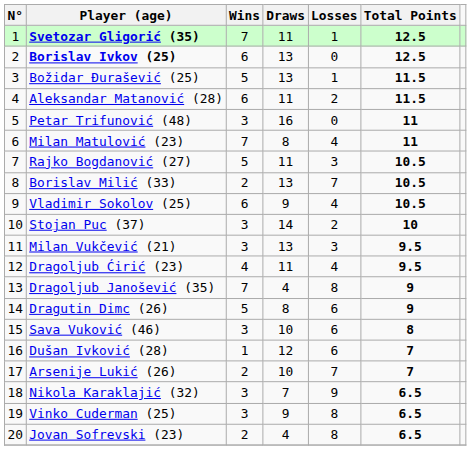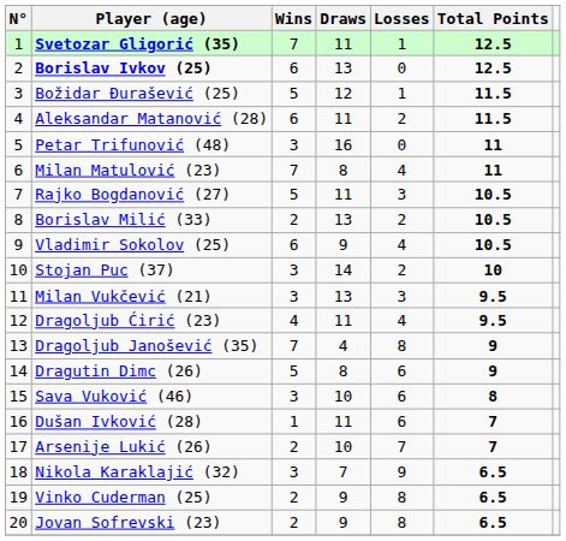 <table class="wikitable" border="1">
 <tr>
 <th>N°</th>
 <th>Player (age)</th>
 <th>Wins</th>
 <th>Draws</th>
 <th>Losses</th>
 <th>Total Points</th>
 </tr>
 <tr align=center style="background:#ccffcc;">
 <td>1</td>
 <td align=left> <strong><a href='#'>Svetozar Gligorić</a> (35)</strong></td>
 <td>7</td>
 <td>11</td>
 <td>1</td>
 <td><strong>12.5</strong></td>
 <td align=center></td>
 </tr>
 <tr align=center>
 <td>2</td>
 <td align=left> <strong><a href='#'>Borislav Ivkov</a> (25)</strong></td>
 <td>6</td>
 <td>13</td>
 <td>0</td>
 <td><strong>12.5</strong></td>
 <td align=center></td>
 </tr>
 <tr align=center>
 <td>3</td>
 <td align=left> <a href='#'>Božidar Đurašević</a> (25)</td>
 <td>5</td>
-<td>13</td>
+<td>12</td>
 <td>1</td>
 <td><strong>11.5</strong></td>
 <td align=center></td>
 </tr>
 <tr align=center>
 <td>4</td>
 <td align=left> <a href='#'>Aleksandar Matanović</a> (28)</td>
 <td>6</td>
 <td>11</td>
 <td>2</td>
 <td><strong>11.5</strong></td>
 <td align=center></td>
 </tr>
 <tr align=center>
 <td>5</td>
 <td align=left> <a href='#'>Petar Trifunović</a> (48)</td>
 <td>3</td>
 <td>16</td>
 <td>0</td>
 <td><strong>11</strong></td>
 <td align=center></td>
 </tr>
 <tr align=center>
 <td>6</td>
 <td align=left> <a href='#'>Milan Matulović</a> (23)</td>
 <td>7</td>
 <td>8</td>
 <td>4</td>
 <td><strong>11</strong></td>
 <td align=center></td>
 </tr>
 <tr align=center>
 <td>7</td>
 <td align=left> <a href='#'>Rajko Bogdanović</a> (27)</td>
 <td>5</td>
 <td>11</td>
 <td>3</td>
 <td><strong>10.5</strong></td>
 <td align=center></td>
 </tr>
 <tr align=center>
 <td>8</td>
 <td align=left> <a href='#'>Borislav Milić</a> (33)</td>
 <td>2</td>
 <td>13</td>
-<td>7</td>
+<td>2</td>
 <td><strong>10.5</strong></td>
 <td align=center></td>
 </tr>
 <tr align=center>
 <td>9</td>
 <td align=left> <a href='#'>Vladimir Sokolov</a> (25)</td>
 <td>6</td>
 <td>9</td>
 <td>4</td>
 <td><strong>10.5</strong></td>
 <td align=center></td>
 </tr>
 <tr align=center>
 <td>10</td>
 <td align=left> <a href='#'>Stojan Puc</a> (37)</td>
 <td>3</td>
 <td>14</td>
 <td>2</td>
 <td><strong>10</strong></td>
 <td align=center></td>
 </tr>
 <tr align=center>
 <td>11</td>
 <td align=left> <a href='#'>Milan Vukčević</a> (21)</td>
 <td>3</td>
 <td>13</td>
 <td>3</td>
 <td><strong>9.5</strong></td>
 <td align=center></td>
 </tr>
 <tr align=center>
 <td>12</td>
 <td align=left> <a href='#'>Dragoljub Ćirić</a> (23)</td>
 <td>4</td>
 <td>11</td>
 <td>4</td>
 <td><strong>9.5</strong></td>
 <td align=center></td>
 </tr>
 <tr align=center>
 <td>13</td>
 <td align=left> <a href='#'>Dragoljub Janošević</a> (35)</td>
 <td>7</td>
 <td>4</td>
 <td>8</td>
 <td><strong>9</strong></td>
 <td align=center></td>
 </tr>
 <tr align=center>
 <td>14</td>
 <td align=left> <a href='#'>Dragutin Dimc</a> (26)</td>
 <td>5</td>
 <td>8</td>
 <td>6</td>
 <td><strong>9</strong></td>
 <td align=center></td>
 </tr>
 <tr align=center>
 <td>15</td>
 <td align=left> <a href='#'>Sava Vuković</a> (46)</td>
 <td>3</td>
 <td>10</td>
 <td>6</td>
 <td><strong>8</strong></td>
 <td align=center></td>
 </tr>
 <tr align=center>
 <td>16</td>
 <td align=left> <a href='#'>Dušan Ivković</a> (28)</td>
 <td>1</td>
-<td>12</td>
+<td>11</td>
 <td>6</td>
 <td><strong>7</strong></td>
 <td align=center></td>
 </tr>
 <tr align=center>
 <td>17</td>
 <td align=left> <a href='#'>Arsenije Lukić</a> (26)</td>
 <td>2</td>
 <td>10</td>
 <td>7</td>
 <td><strong>7</strong></td>
 <td align=center></td>
 </tr>
 <tr align=center>
 <td>18</td>
 <td align=left> <a href='#'>Nikola Karaklajić</a> (32)</td>
 <td>3</td>
 <td>7</td>
 <td>9</td>
 <td><strong>6.5</strong></td>
 <td align=center></td>
 </tr>
 <tr align=center>
 <td>19</td>
 <td align=left> <a href='#'>Vinko Cuderman</a> (25)</td>
-<td>3</td>
+<td>2</td>
 <td>9</td>
 <td>8</td>
 <td><strong>6.5</strong></td>
 <td align=center></td>
 </tr>
 <tr align=center>
 <td>20</td>
 <td align=left> <a href='#'>Jovan Sofrevski</a> (23)</td>
 <td>2</td>
-<td>4</td>
+<td>9</td>
 <td>8</td>
 <td><strong>6.5</strong></td>
 <td align=center></td>
 </tr>
 <tr align=center>
 </tr>
 </table>
